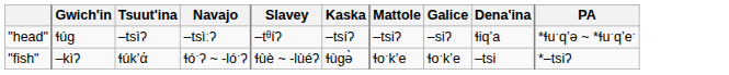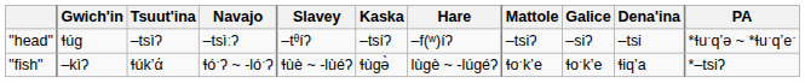 <table class="wikitable">
 <tr>
 <th></th>
 <th style="border-left: 2px solid gray">Gwich'in</th>
 <th>Tsuut'ina</th>
 <th>Navajo</th>
 <th style="border-left: 2px solid gray">Slavey</th>
 <th>Kaska</th>
+<th>Hare</th>
 <th style="border-left: 2px solid gray">Mattole</th>
 <th>Galice</th>
 <th>Dena'ina</th>
 <th style="border-left: 2px solid gray">PA</th>
 </tr>
 <tr>
 <td>"head"</td>
 <td style="border-left: 2px solid gray">ɬúg</td>
 <td>–tsìʔ</td>
 <td>–tsìːʔ</td>
 <td style="border-left: 2px solid gray">–tᶿíʔ</td>
 <td>–tsíʔ</td>
+<td>–f(ʷ)íʔ</td>
 <td style="border-left: 2px solid gray">–tsiʔ</td>
 <td>–siʔ</td>
-<td>ɬiqʼa</td>
+<td>–tsi</td>
 <td style="border-left: 2px solid gray">*ɬuˑqʼə ~ *ɬuˑqʼeˑ</td>
 </tr>
 <tr>
 <td>"fish"</td>
 <td style="border-left: 2px solid gray">–kìʔ</td>
 <td>ɬúkʼά</td>
 <td>ɬóˑʔ ~ -lóˑʔ</td>
 <td style="border-left: 2px solid gray">ɬùè ~ -lùéʔ</td>
 <td>ɬùgə̀</td>
+<td>lùgè ~ -lúgéʔ</td>
 <td style="border-left: 2px solid gray">ɬoˑkʼe</td>
 <td>ɬoˑkʼe</td>
-<td>–tsi</td>
+<td>ɬiqʼa</td>
 <td style="border-left: 2px solid gray">*–tsiʔ</td>
 </tr>
 </table>
